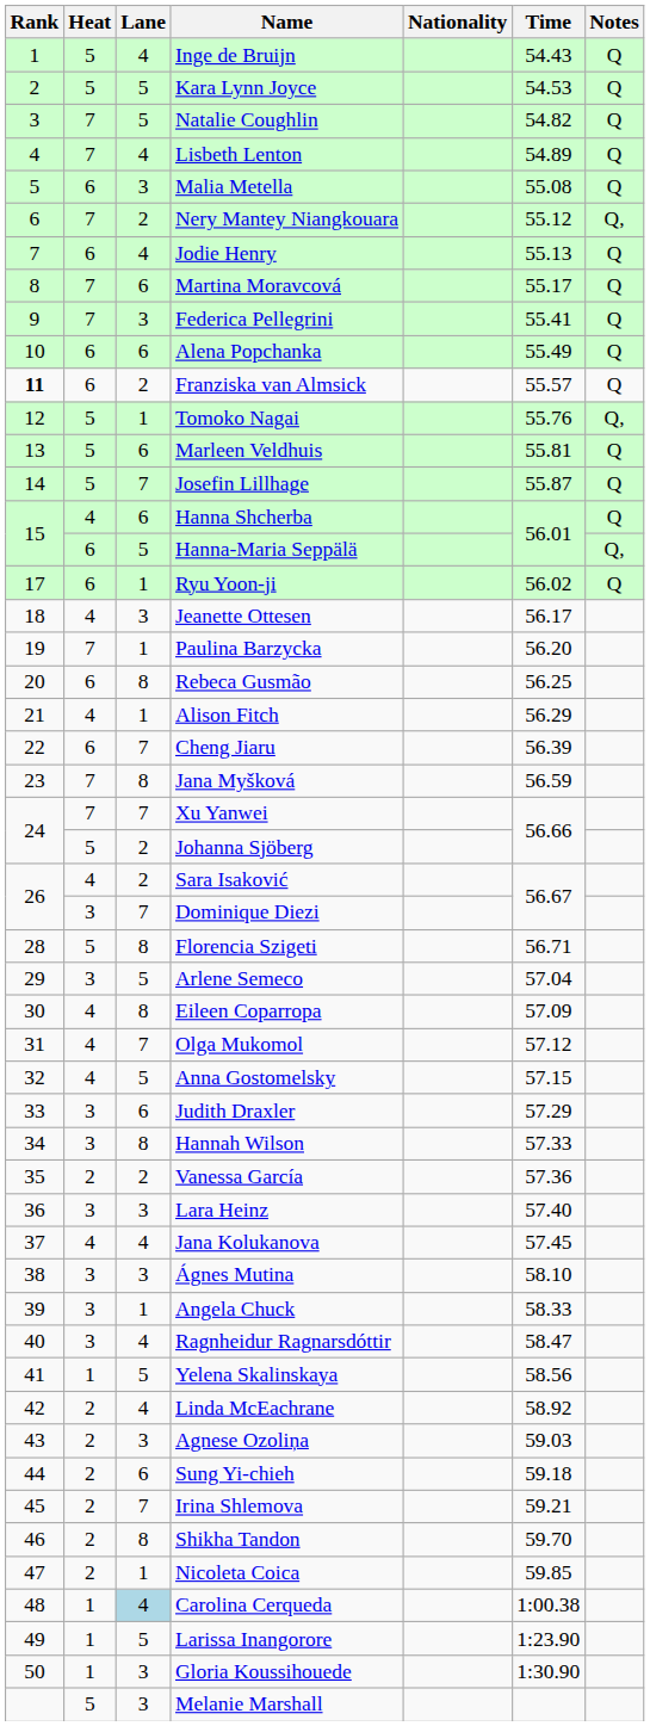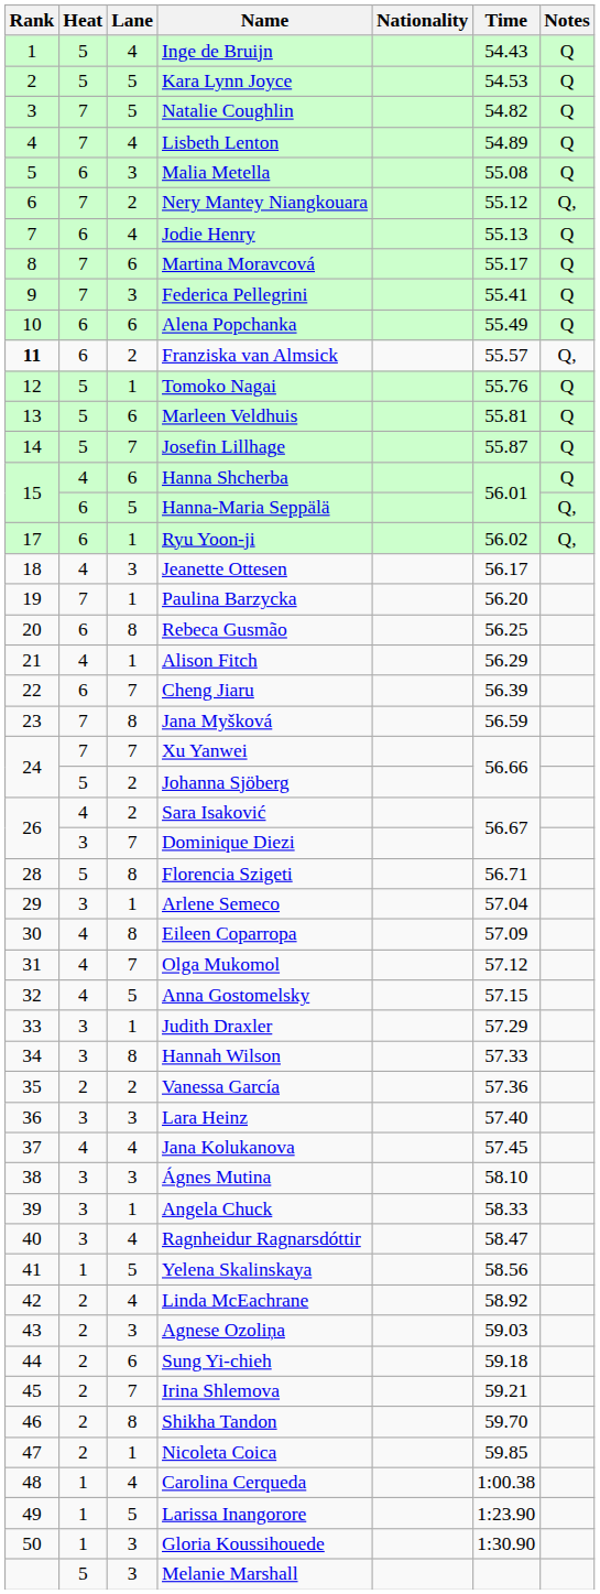 <table class="wikitable sortable" style="text-align:center">
 <tr>
 <th>Rank</th>
 <th>Heat</th>
 <th>Lane</th>
 <th>Name</th>
 <th>Nationality</th>
 <th>Time</th>
 <th>Notes</th>
 </tr>
 <tr bgcolor=#ccffcc>
 <td>1</td>
 <td>5</td>
 <td>4</td>
 <td align=left><a href='#'>Inge de Bruijn</a></td>
 <td align=left></td>
 <td>54.43</td>
 <td>Q</td>
 </tr>
 <tr bgcolor=#ccffcc>
 <td>2</td>
 <td>5</td>
 <td>5</td>
 <td align=left><a href='#'>Kara Lynn Joyce</a></td>
 <td align=left></td>
 <td>54.53</td>
 <td>Q</td>
 </tr>
 <tr bgcolor=#ccffcc>
 <td>3</td>
 <td>7</td>
 <td>5</td>
 <td align=left><a href='#'>Natalie Coughlin</a></td>
 <td align=left></td>
 <td>54.82</td>
 <td>Q</td>
 </tr>
 <tr bgcolor=#ccffcc>
 <td>4</td>
 <td>7</td>
 <td>4</td>
 <td align=left><a href='#'>Lisbeth Lenton</a></td>
 <td align=left></td>
 <td>54.89</td>
 <td>Q</td>
 </tr>
 <tr bgcolor=#ccffcc>
 <td>5</td>
 <td>6</td>
 <td>3</td>
 <td align=left><a href='#'>Malia Metella</a></td>
 <td align=left></td>
 <td>55.08</td>
 <td>Q</td>
 </tr>
 <tr bgcolor=#ccffcc>
 <td>6</td>
 <td>7</td>
 <td>2</td>
 <td align=left><a href='#'>Nery Mantey Niangkouara</a></td>
 <td align=left></td>
 <td>55.12</td>
 <td>Q, </td>
 </tr>
 <tr bgcolor=#ccffcc>
 <td>7</td>
 <td>6</td>
 <td>4</td>
 <td align=left><a href='#'>Jodie Henry</a></td>
 <td align=left></td>
 <td>55.13</td>
 <td>Q</td>
 </tr>
 <tr bgcolor=#ccffcc>
 <td>8</td>
 <td>7</td>
 <td>6</td>
 <td align=left><a href='#'>Martina Moravcová</a></td>
 <td align=left></td>
 <td>55.17</td>
 <td>Q</td>
 </tr>
 <tr bgcolor=#ccffcc>
 <td>9</td>
 <td>7</td>
 <td>3</td>
 <td align=left><a href='#'>Federica Pellegrini</a></td>
 <td align=left></td>
 <td>55.41</td>
 <td>Q</td>
 </tr>
 <tr bgcolor=#ccffcc>
 <td>10</td>
 <td>6</td>
 <td>6</td>
 <td align=left><a href='#'>Alena Popchanka</a></td>
 <td align=left></td>
 <td>55.49</td>
 <td>Q</td>
 </tr>
 <tr>
 <td><strong>11</strong></td>
 <td>6</td>
 <td>2</td>
 <td align=left><a href='#'>Franziska van Almsick</a></td>
 <td align=left></td>
 <td>55.57</td>
-<td>Q</td>
+<td>Q, </td>
 </tr>
 <tr bgcolor=#ccffcc>
 <td>12</td>
 <td>5</td>
 <td>1</td>
 <td align=left><a href='#'>Tomoko Nagai</a></td>
 <td align=left></td>
 <td>55.76</td>
-<td>Q, </td>
+<td>Q</td>
 </tr>
 <tr bgcolor=#ccffcc>
 <td>13</td>
 <td>5</td>
 <td>6</td>
 <td align=left><a href='#'>Marleen Veldhuis</a></td>
 <td align=left></td>
 <td>55.81</td>
 <td>Q</td>
 </tr>
 <tr bgcolor=#ccffcc>
 <td>14</td>
 <td>5</td>
 <td>7</td>
 <td align=left><a href='#'>Josefin Lillhage</a></td>
 <td align=left></td>
 <td>55.87</td>
 <td>Q</td>
 </tr>
 <tr bgcolor=#ccffcc>
 <td rowspan=2>15</td>
 <td>4</td>
 <td>6</td>
 <td align=left><a href='#'>Hanna Shcherba</a></td>
 <td align=left></td>
 <td rowspan=2>56.01</td>
 <td>Q</td>
 </tr>
 <tr bgcolor=#ccffcc>
 <td>6</td>
 <td>5</td>
 <td align=left><a href='#'>Hanna-Maria Seppälä</a></td>
 <td align=left></td>
 <td>Q, </td>
 </tr>
 <tr bgcolor=#ccffcc>
 <td>17</td>
 <td>6</td>
 <td>1</td>
 <td align=left><a href='#'>Ryu Yoon-ji</a></td>
 <td align=left></td>
 <td>56.02</td>
-<td>Q</td>
+<td>Q, </td>
 </tr>
 <tr>
 <td>18</td>
 <td>4</td>
 <td>3</td>
 <td align=left><a href='#'>Jeanette Ottesen</a></td>
 <td align=left></td>
 <td>56.17</td>
 <td></td>
 </tr>
 <tr>
 <td>19</td>
 <td>7</td>
 <td>1</td>
 <td align=left><a href='#'>Paulina Barzycka</a></td>
 <td align=left></td>
 <td>56.20</td>
 <td></td>
 </tr>
 <tr>
 <td>20</td>
 <td>6</td>
 <td>8</td>
 <td align=left><a href='#'>Rebeca Gusmão</a></td>
 <td align=left></td>
 <td>56.25</td>
 <td></td>
 </tr>
 <tr>
 <td>21</td>
 <td>4</td>
 <td>1</td>
 <td align=left><a href='#'>Alison Fitch</a></td>
 <td align=left></td>
 <td>56.29</td>
 <td></td>
 </tr>
 <tr>
 <td>22</td>
 <td>6</td>
 <td>7</td>
 <td align=left><a href='#'>Cheng Jiaru</a></td>
 <td align=left></td>
 <td>56.39</td>
 <td></td>
 </tr>
 <tr>
 <td>23</td>
 <td>7</td>
 <td>8</td>
 <td align=left><a href='#'>Jana Myšková</a></td>
 <td align=left></td>
 <td>56.59</td>
 <td></td>
 </tr>
 <tr>
 <td rowspan=2>24</td>
 <td>7</td>
 <td>7</td>
 <td align=left><a href='#'>Xu Yanwei</a></td>
 <td align=left></td>
 <td rowspan=2>56.66</td>
 <td></td>
 </tr>
 <tr>
 <td>5</td>
 <td>2</td>
 <td align=left><a href='#'>Johanna Sjöberg</a></td>
 <td align=left></td>
 <td></td>
 </tr>
 <tr>
 <td rowspan=2>26</td>
 <td>4</td>
 <td>2</td>
 <td align=left><a href='#'>Sara Isaković</a></td>
 <td align=left></td>
 <td rowspan=2>56.67</td>
 <td></td>
 </tr>
 <tr>
 <td>3</td>
 <td>7</td>
 <td align=left><a href='#'>Dominique Diezi</a></td>
 <td align=left></td>
 <td></td>
 </tr>
 <tr>
 <td>28</td>
 <td>5</td>
 <td>8</td>
 <td align=left><a href='#'>Florencia Szigeti</a></td>
 <td align=left></td>
 <td>56.71</td>
 <td></td>
 </tr>
 <tr>
 <td>29</td>
 <td>3</td>
-<td>5</td>
+<td>1</td>
 <td align=left><a href='#'>Arlene Semeco</a></td>
 <td align=left></td>
 <td>57.04</td>
 <td></td>
 </tr>
 <tr>
 <td>30</td>
 <td>4</td>
 <td>8</td>
 <td align=left><a href='#'>Eileen Coparropa</a></td>
 <td align=left></td>
 <td>57.09</td>
 <td></td>
 </tr>
 <tr>
 <td>31</td>
 <td>4</td>
 <td>7</td>
 <td align=left><a href='#'>Olga Mukomol</a></td>
 <td align=left></td>
 <td>57.12</td>
 <td></td>
 </tr>
 <tr>
 <td>32</td>
 <td>4</td>
 <td>5</td>
 <td align=left><a href='#'>Anna Gostomelsky</a></td>
 <td align=left></td>
 <td>57.15</td>
 <td></td>
 </tr>
 <tr>
 <td>33</td>
 <td>3</td>
-<td>6</td>
+<td>1</td>
 <td align=left><a href='#'>Judith Draxler</a></td>
 <td align=left></td>
 <td>57.29</td>
 <td></td>
 </tr>
 <tr>
 <td>34</td>
 <td>3</td>
 <td>8</td>
 <td align=left><a href='#'>Hannah Wilson</a></td>
 <td align=left></td>
 <td>57.33</td>
 <td></td>
 </tr>
 <tr>
 <td>35</td>
 <td>2</td>
 <td>2</td>
 <td align=left><a href='#'>Vanessa García</a></td>
 <td align=left></td>
 <td>57.36</td>
 <td></td>
 </tr>
 <tr>
 <td>36</td>
 <td>3</td>
 <td>3</td>
 <td align=left><a href='#'>Lara Heinz</a></td>
 <td align=left></td>
 <td>57.40</td>
 <td></td>
 </tr>
 <tr>
 <td>37</td>
 <td>4</td>
 <td>4</td>
 <td align=left><a href='#'>Jana Kolukanova</a></td>
 <td align=left></td>
 <td>57.45</td>
 <td></td>
 </tr>
 <tr>
 <td>38</td>
 <td>3</td>
 <td>3</td>
 <td align=left><a href='#'>Ágnes Mutina</a></td>
 <td align=left></td>
 <td>58.10</td>
 <td></td>
 </tr>
 <tr>
 <td>39</td>
 <td>3</td>
 <td>1</td>
 <td align=left><a href='#'>Angela Chuck</a></td>
 <td align=left></td>
 <td>58.33</td>
 <td></td>
 </tr>
 <tr>
 <td>40</td>
 <td>3</td>
 <td>4</td>
 <td align=left><a href='#'>Ragnheidur Ragnarsdóttir</a></td>
 <td align=left></td>
 <td>58.47</td>
 <td></td>
 </tr>
 <tr>
 <td>41</td>
 <td>1</td>
 <td>5</td>
 <td align=left><a href='#'>Yelena Skalinskaya</a></td>
 <td align=left></td>
 <td>58.56</td>
 <td></td>
 </tr>
 <tr>
 <td>42</td>
 <td>2</td>
 <td>4</td>
 <td align=left><a href='#'>Linda McEachrane</a></td>
 <td align=left></td>
 <td>58.92</td>
 <td></td>
 </tr>
 <tr>
 <td>43</td>
 <td>2</td>
 <td>3</td>
 <td align=left><a href='#'>Agnese Ozoliņa</a></td>
 <td align=left></td>
 <td>59.03</td>
 <td></td>
 </tr>
 <tr>
 <td>44</td>
 <td>2</td>
 <td>6</td>
 <td align=left><a href='#'>Sung Yi-chieh</a></td>
 <td align=left></td>
 <td>59.18</td>
 <td></td>
 </tr>
 <tr>
 <td>45</td>
 <td>2</td>
 <td>7</td>
 <td align=left><a href='#'>Irina Shlemova</a></td>
 <td align=left></td>
 <td>59.21</td>
 <td></td>
 </tr>
 <tr>
 <td>46</td>
 <td>2</td>
 <td>8</td>
 <td align=left><a href='#'>Shikha Tandon</a></td>
 <td align=left></td>
 <td>59.70</td>
 <td></td>
 </tr>
 <tr>
 <td>47</td>
 <td>2</td>
 <td>1</td>
 <td align=left><a href='#'>Nicoleta Coica</a></td>
 <td align=left></td>
 <td>59.85</td>
 <td></td>
 </tr>
 <tr>
 <td>48</td>
 <td>1</td>
-<td style="background: lightblue;">4</td>
+<td>4</td>
 <td align=left><a href='#'>Carolina Cerqueda</a></td>
 <td align=left></td>
 <td>1:00.38</td>
 <td></td>
 </tr>
 <tr>
 <td>49</td>
 <td>1</td>
 <td>5</td>
 <td align=left><a href='#'>Larissa Inangorore</a></td>
 <td align=left></td>
 <td>1:23.90</td>
 <td></td>
 </tr>
 <tr>
 <td>50</td>
 <td>1</td>
 <td>3</td>
 <td align=left><a href='#'>Gloria Koussihouede</a></td>
 <td align=left></td>
 <td>1:30.90</td>
 <td></td>
 </tr>
 <tr>
 <td></td>
 <td>5</td>
 <td>3</td>
 <td align=left><a href='#'>Melanie Marshall</a></td>
 <td align=left></td>
 <td></td>
 <td></td>
 </tr>
 </table>
